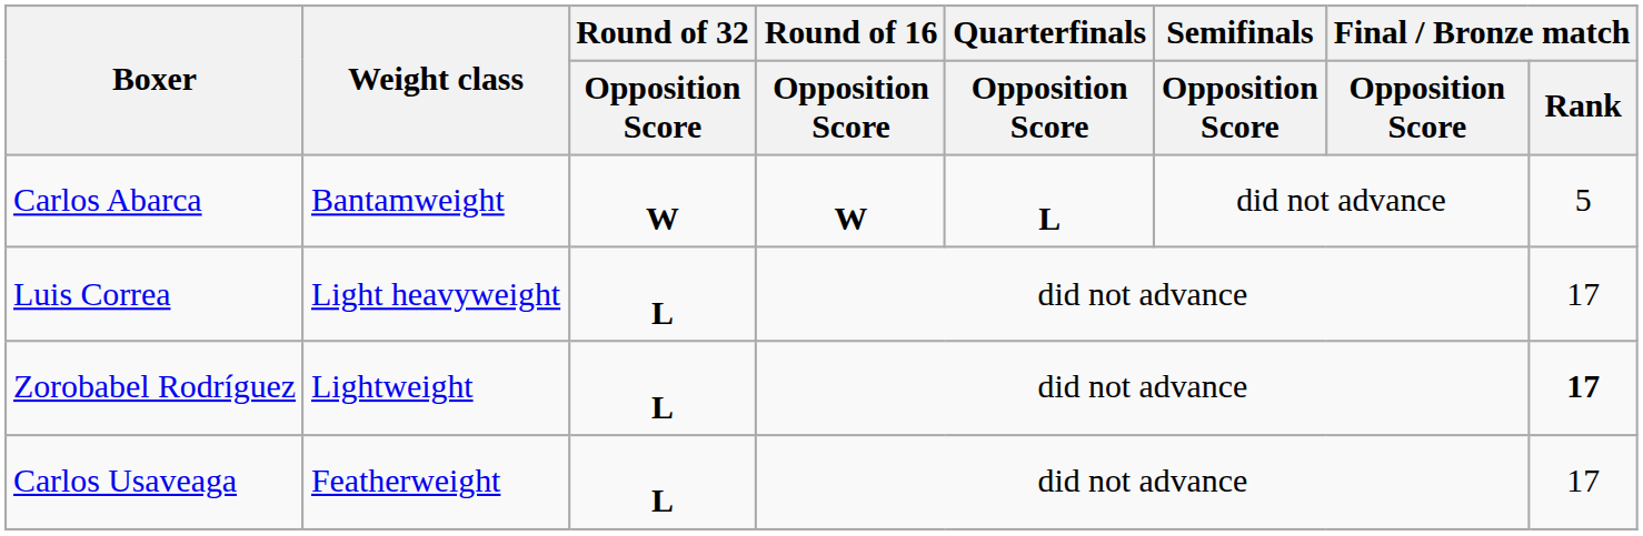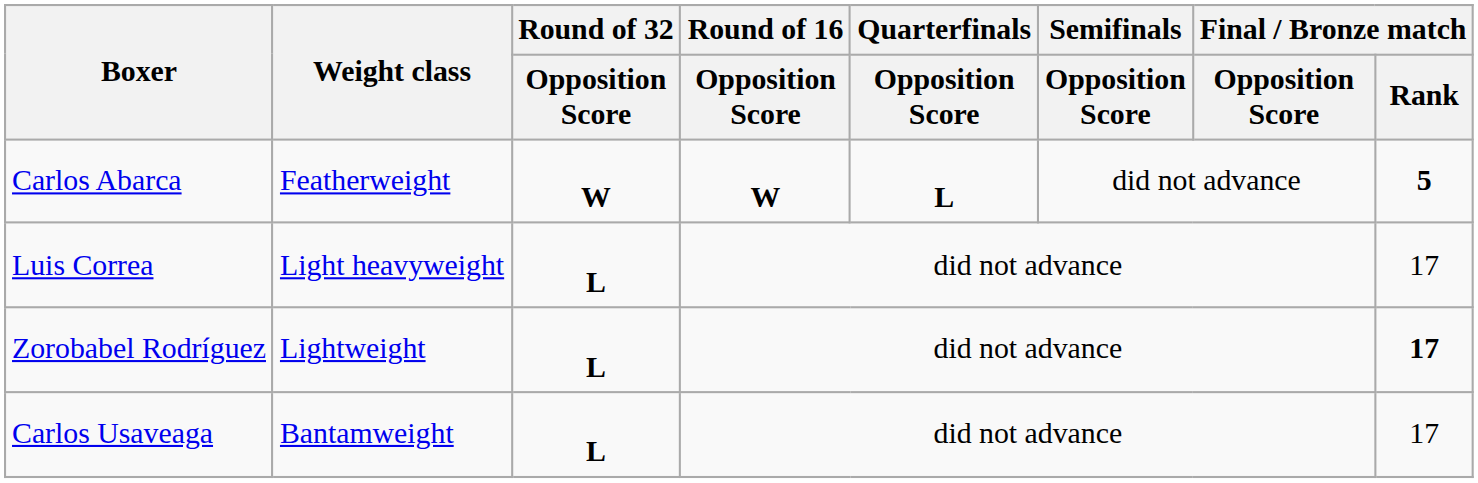 <table class=wikitable style="font-size:90%">
 <tr>
 <th rowspan="2">Boxer</th>
 <th rowspan="2">Weight class</th>
 <th>Round of 32</th>
 <th>Round of 16</th>
 <th>Quarterfinals</th>
 <th>Semifinals</th>
 <th colspan="2">Final / Bronze match</th>
 </tr>
 <tr>
 <th>Opposition<br>Score</th>
 <th>Opposition<br>Score</th>
 <th>Opposition<br>Score</th>
 <th>Opposition<br>Score</th>
 <th>Opposition<br>Score</th>
 <th>Rank</th>
 </tr>
 <tr>
 <td><a href='#'>Carlos Abarca</a></td>
-<td><a href='#'>Bantamweight</a></td>
+<td><a href='#'>Featherweight</a></td>
 <td align=center> <br> <strong>W</strong></td>
 <td align=center> <br> <strong>W</strong></td>
 <td align=center> <br> <strong>L</strong></td>
 <td align=center colspan=2>did not advance</td>
-<td align=center>5</td>
+<td align=center><strong>5</strong></td>
 </tr>
 <tr>
 <td><a href='#'>Luis Correa</a></td>
 <td><a href='#'>Light heavyweight</a></td>
 <td align=center> <br> <strong>L</strong></td>
 <td align=center colspan=4>did not advance</td>
 <td align=center>17</td>
 </tr>
 <tr>
 <td><a href='#'>Zorobabel Rodríguez</a></td>
 <td><a href='#'>Lightweight</a></td>
 <td align=center> <br> <strong>L</strong></td>
 <td align=center colspan=4>did not advance</td>
 <td align=center><strong>17</strong></td>
 </tr>
 <tr>
 <td><a href='#'>Carlos Usaveaga</a></td>
-<td><a href='#'>Featherweight</a></td>
+<td><a href='#'>Bantamweight</a></td>
 <td align=center> <br> <strong>L</strong></td>
 <td align=center colspan=4>did not advance</td>
 <td align=center>17</td>
 </tr>
 </table>
